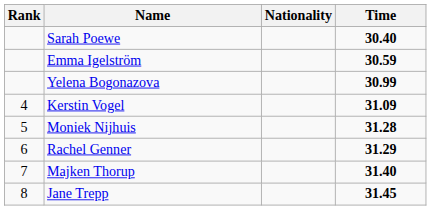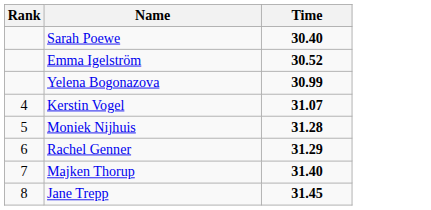 <table class="wikitable">
 <tr>
 <th>Rank</th>
 <th style="width: 15em">Name</th>
-<th>Nationality</th>
 <th style="width: 6em">Time</th>
 </tr>
 <tr>
 <td align="center"></td>
 <td><a href='#'>Sarah Poewe</a></td>
-<td></td>
 <td align="center"><strong>30.40</strong></td>
 </tr>
 <tr>
 <td align="center"></td>
 <td><a href='#'>Emma Igelström</a></td>
-<td></td>
-<td align="center"><strong>30.59</strong></td>
+<td align="center"><strong>30.52</strong></td>
 </tr>
 <tr>
 <td align="center"></td>
 <td><a href='#'>Yelena Bogonazova</a></td>
-<td></td>
 <td align="center"><strong>30.99</strong></td>
 </tr>
 <tr>
 <td align="center">4</td>
 <td><a href='#'>Kerstin Vogel</a></td>
-<td></td>
-<td align="center"><strong>31.09</strong></td>
+<td align="center"><strong>31.07</strong></td>
 </tr>
 <tr>
 <td align="center">5</td>
 <td><a href='#'>Moniek Nijhuis</a></td>
-<td></td>
 <td align="center"><strong>31.28</strong></td>
 </tr>
 <tr>
 <td align="center">6</td>
 <td><a href='#'>Rachel Genner</a></td>
-<td></td>
 <td align="center"><strong>31.29</strong></td>
 </tr>
 <tr>
 <td align="center">7</td>
 <td><a href='#'>Majken Thorup</a></td>
-<td></td>
 <td align="center"><strong>31.40</strong></td>
 </tr>
 <tr>
 <td align="center">8</td>
 <td><a href='#'>Jane Trepp</a></td>
-<td></td>
 <td align="center"><strong>31.45</strong></td>
 </tr>
 </table>
